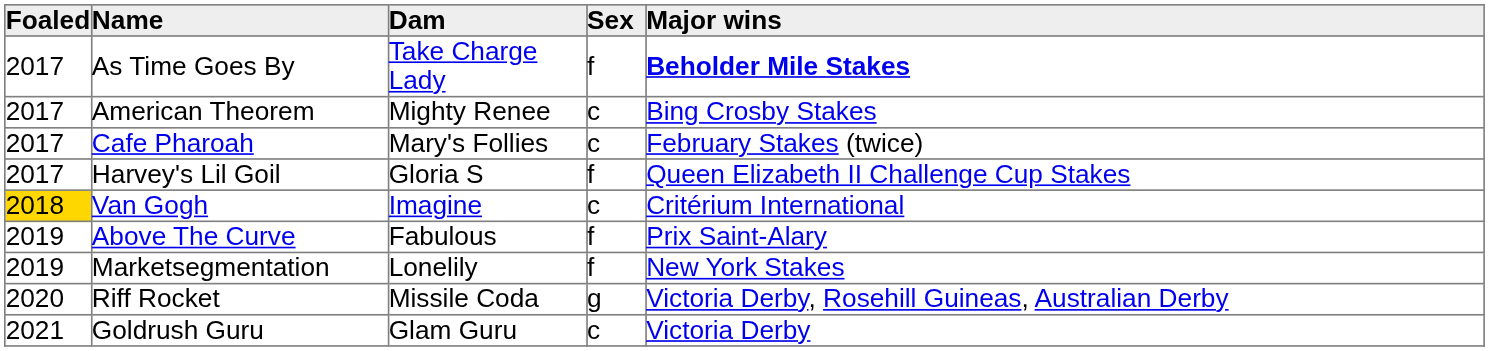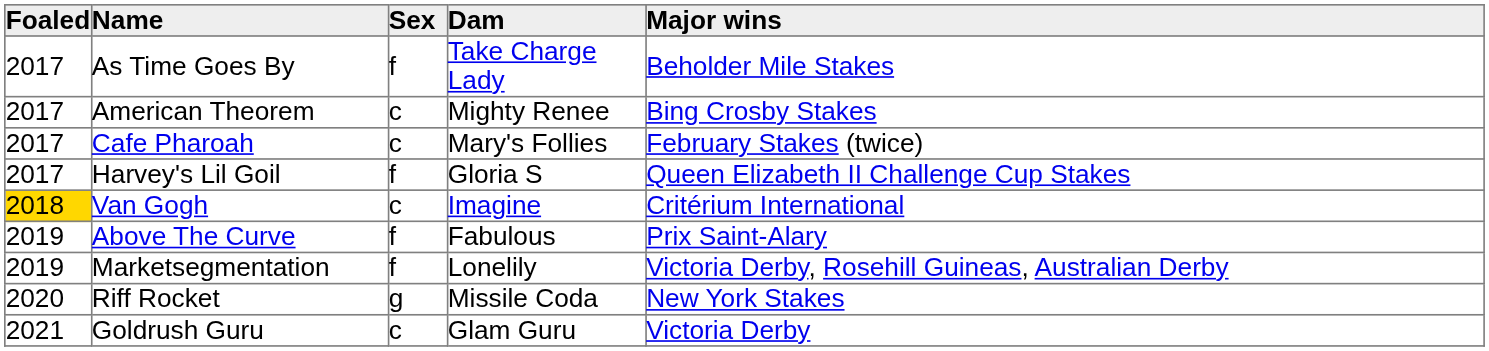 <table border="1" cellpadding="0" style="border-collapse: collapse">
 <tr style="background:#eee;">
 <td style="width:35px;"><strong>Foaled</strong></td>
 <td style="width:180px;"><strong>Name</strong></td>
+<td style="width:35px;"><strong>Sex</strong></td>
 <td style="width:120px;"><strong>Dam</strong></td>
-<td style="width:35px;"><strong>Sex</strong></td>
 <td style="width:510px;"><strong>Major wins</strong></td>
 </tr>
 <tr>
 <td>2017</td>
 <td>As Time Goes By</td>
+<td>f</td>
 <td><a href='#'>Take Charge Lady</a></td>
-<td>f</td>
-<td><strong><a href='#'>Beholder Mile Stakes</a></strong></td>
+<td><a href='#'>Beholder Mile Stakes</a></td>
 </tr>
 <tr>
 <td>2017</td>
 <td>American Theorem</td>
+<td>c</td>
 <td>Mighty Renee</td>
-<td>c</td>
 <td><a href='#'>Bing Crosby Stakes</a></td>
 </tr>
 <tr>
 <td>2017</td>
 <td><a href='#'>Cafe Pharoah</a></td>
+<td>c</td>
 <td>Mary's Follies</td>
-<td>c</td>
 <td><a href='#'>February Stakes</a> (twice)</td>
 </tr>
 <tr>
 <td>2017</td>
 <td>Harvey's Lil Goil</td>
+<td>f</td>
 <td>Gloria S</td>
-<td>f</td>
 <td><a href='#'>Queen Elizabeth II Challenge Cup Stakes</a></td>
 </tr>
 <tr>
 <td style="background: gold;">2018</td>
 <td><a href='#'>Van Gogh</a></td>
+<td>c</td>
 <td><a href='#'>Imagine</a></td>
-<td>c</td>
 <td><a href='#'>Critérium International</a></td>
 </tr>
 <tr>
 <td>2019</td>
 <td><a href='#'>Above The Curve</a></td>
+<td>f</td>
 <td>Fabulous</td>
-<td>f</td>
 <td><a href='#'>Prix Saint-Alary</a></td>
 </tr>
 <tr>
 <td>2019</td>
 <td>Marketsegmentation</td>
+<td>f</td>
 <td>Lonelily</td>
-<td>f</td>
-<td><a href='#'>New York Stakes</a></td>
+<td><a href='#'>Victoria Derby</a>, <a href='#'>Rosehill Guineas</a>, <a href='#'>Australian Derby</a></td>
 </tr>
 <tr>
 <td>2020</td>
 <td>Riff Rocket</td>
+<td>g</td>
 <td>Missile Coda</td>
-<td>g</td>
-<td><a href='#'>Victoria Derby</a>, <a href='#'>Rosehill Guineas</a>, <a href='#'>Australian Derby</a></td>
+<td><a href='#'>New York Stakes</a></td>
 </tr>
 <tr>
 <td>2021</td>
 <td>Goldrush Guru</td>
+<td>c</td>
 <td>Glam Guru</td>
-<td>c</td>
 <td><a href='#'>Victoria Derby</a></td>
 </tr>
 </table>
